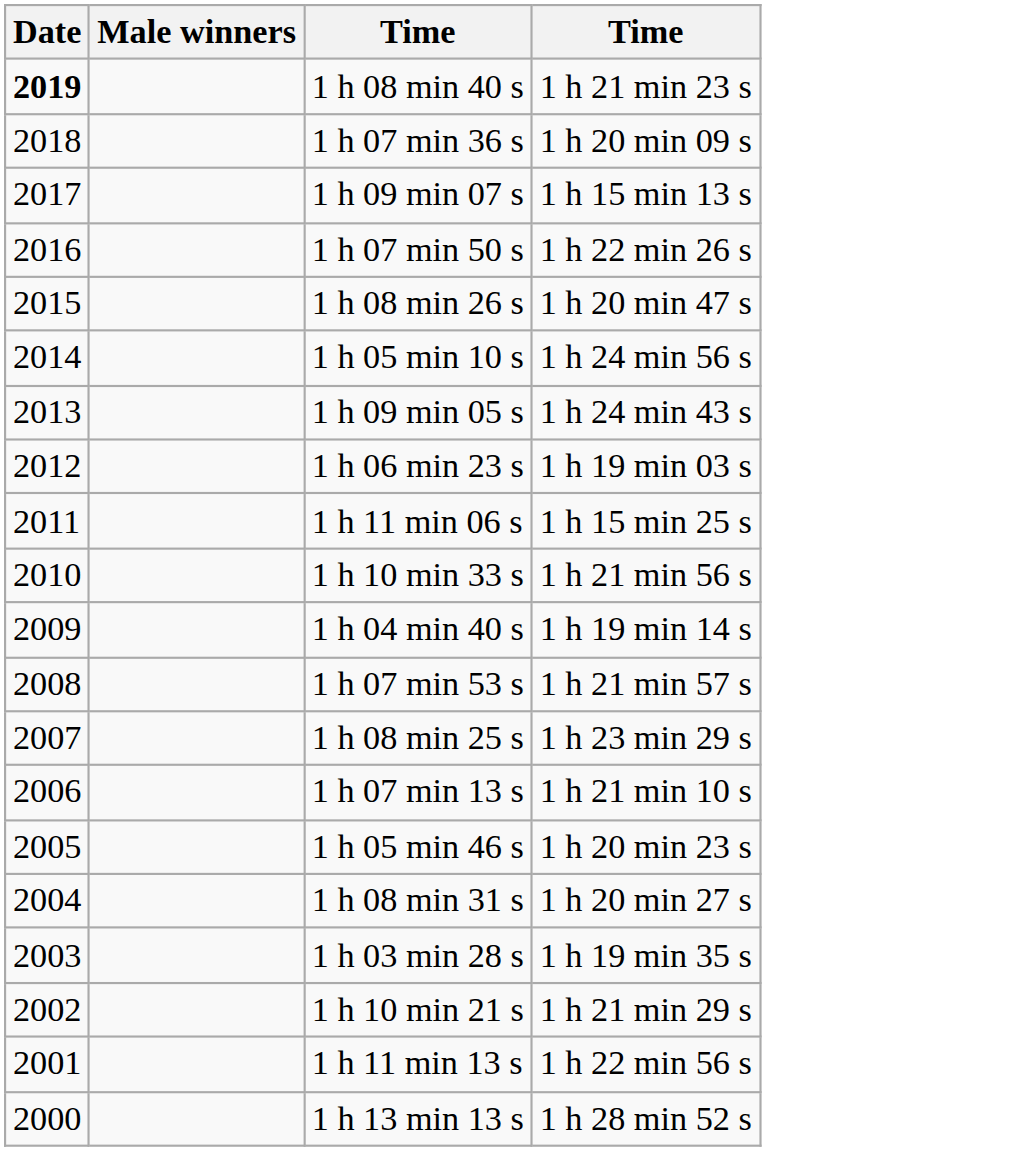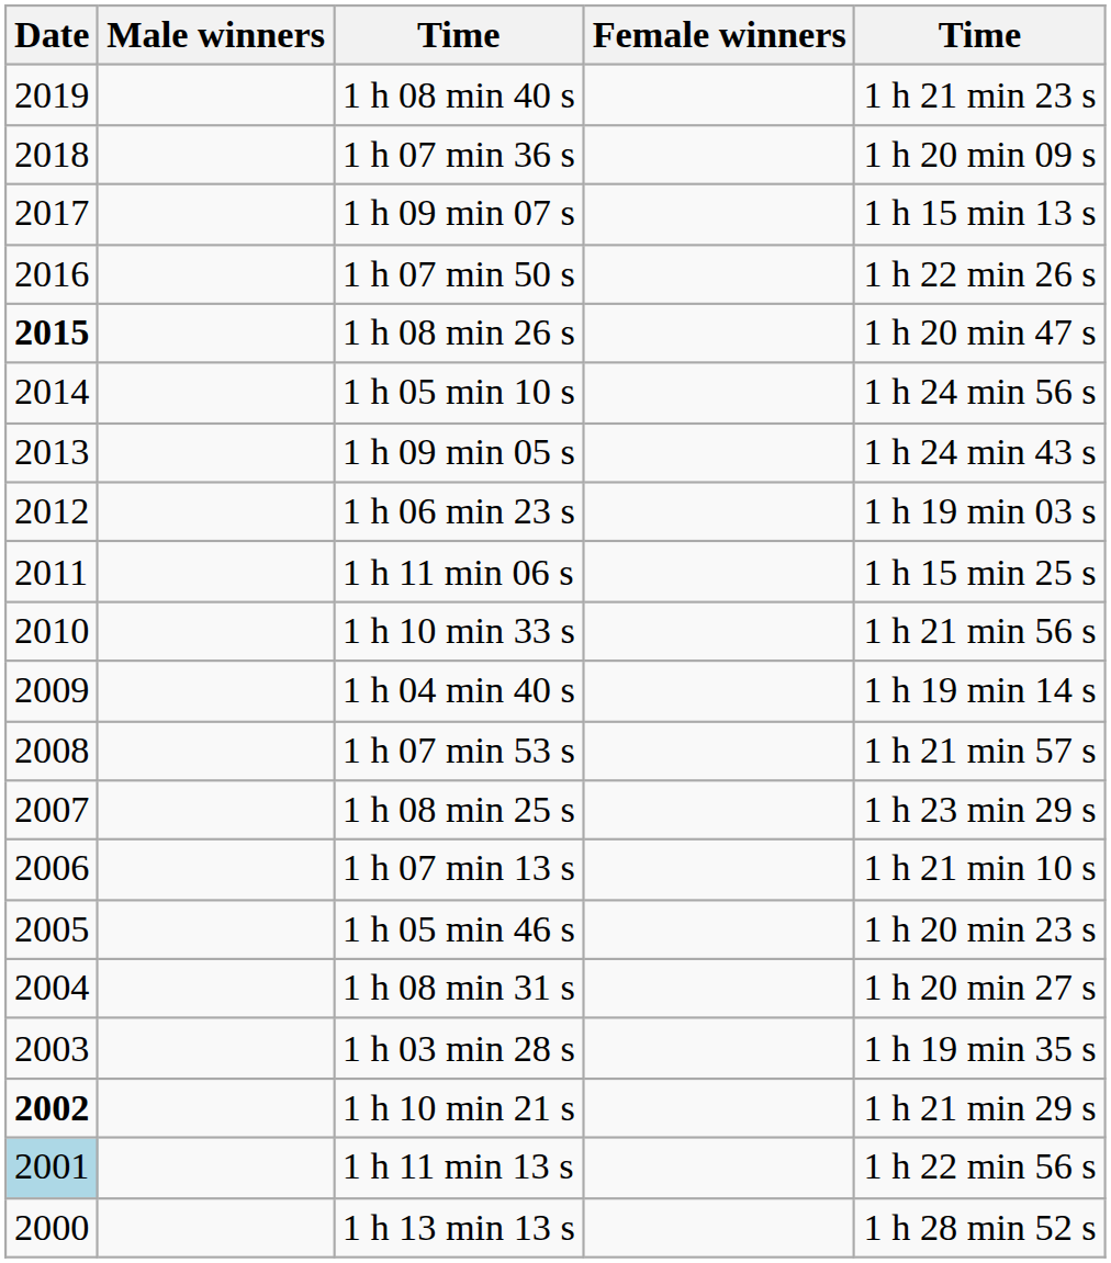 <table class="wikitable">
 <tr>
 <th>Date</th>
 <th>Male winners</th>
 <th>Time</th>
+<th>Female winners</th>
 <th>Time</th>
 </tr>
 <tr>
-<td><strong>2019</strong></td>
+<td>2019</td>
 <td></td>
 <td>1 h 08 min 40 s</td>
+<td></td>
 <td>1 h 21 min 23 s</td>
 </tr>
 <tr>
 <td>2018</td>
 <td></td>
 <td>1 h 07 min 36 s</td>
+<td></td>
 <td>1 h 20 min 09 s</td>
 </tr>
 <tr>
 <td>2017</td>
 <td></td>
 <td>1 h 09 min 07 s</td>
+<td></td>
 <td>1 h 15 min 13 s</td>
 </tr>
 <tr>
 <td>2016</td>
 <td></td>
 <td>1 h 07 min 50 s</td>
+<td></td>
 <td>1 h 22 min 26 s</td>
 </tr>
 <tr>
-<td>2015</td>
+<td><strong>2015</strong></td>
 <td></td>
 <td>1 h 08 min 26 s</td>
+<td></td>
 <td>1 h 20 min 47 s</td>
 </tr>
 <tr>
 <td>2014</td>
 <td></td>
 <td>1 h 05 min 10 s</td>
+<td></td>
 <td>1 h 24 min 56 s</td>
 </tr>
 <tr>
 <td>2013</td>
 <td></td>
 <td>1 h 09 min 05 s</td>
+<td></td>
 <td>1 h 24 min 43 s</td>
 </tr>
 <tr>
 <td>2012</td>
 <td></td>
 <td>1 h 06 min 23 s</td>
+<td></td>
 <td>1 h 19 min 03 s</td>
 </tr>
 <tr>
 <td>2011</td>
 <td></td>
 <td>1 h 11 min 06 s</td>
+<td></td>
 <td>1 h 15 min 25 s</td>
 </tr>
 <tr>
 <td>2010</td>
 <td></td>
 <td>1 h 10 min 33 s</td>
+<td></td>
 <td>1 h 21 min 56 s</td>
 </tr>
 <tr>
 <td>2009</td>
 <td></td>
 <td>1 h 04 min 40 s</td>
+<td></td>
 <td>1 h 19 min 14 s</td>
 </tr>
 <tr>
 <td>2008</td>
 <td></td>
 <td>1 h 07 min 53 s</td>
+<td></td>
 <td>1 h 21 min 57 s</td>
 </tr>
 <tr>
 <td>2007</td>
 <td></td>
 <td>1 h 08 min 25 s</td>
+<td></td>
 <td>1 h 23 min 29 s</td>
 </tr>
 <tr>
 <td>2006</td>
 <td></td>
 <td>1 h 07 min 13 s</td>
+<td></td>
 <td>1 h 21 min 10 s</td>
 </tr>
 <tr>
 <td>2005</td>
 <td></td>
 <td>1 h 05 min 46 s</td>
+<td></td>
 <td>1 h 20 min 23 s</td>
 </tr>
 <tr>
 <td>2004</td>
 <td></td>
 <td>1 h 08 min 31 s</td>
+<td></td>
 <td>1 h 20 min 27 s</td>
 </tr>
 <tr>
 <td>2003</td>
 <td></td>
 <td>1 h 03 min 28 s</td>
+<td></td>
 <td>1 h 19 min 35 s</td>
 </tr>
 <tr>
-<td>2002</td>
+<td><strong>2002</strong></td>
 <td></td>
 <td>1 h 10 min 21 s</td>
+<td></td>
 <td>1 h 21 min 29 s</td>
 </tr>
 <tr>
-<td>2001</td>
+<td style="background: lightblue;">2001</td>
 <td></td>
 <td>1 h 11 min 13 s</td>
+<td></td>
 <td>1 h 22 min 56 s</td>
 </tr>
 <tr>
 <td>2000</td>
 <td></td>
 <td>1 h 13 min 13 s</td>
+<td></td>
 <td>1 h 28 min 52 s</td>
 </tr>
 </table>
